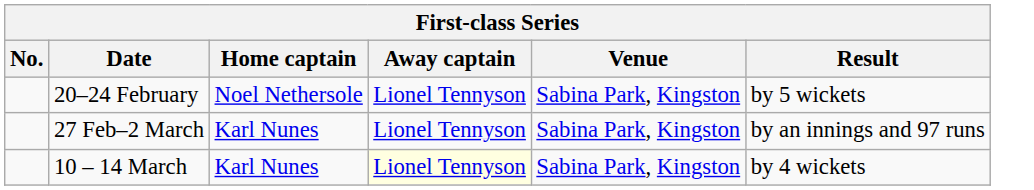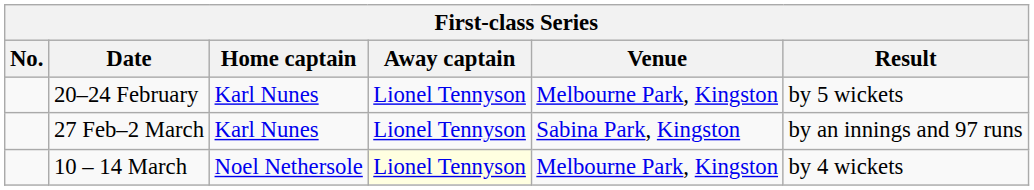 <table class="wikitable">
 <tr>
 <th colspan="9">First-class Series</th>
 </tr>
 <tr>
 <th>No.</th>
 <th>Date</th>
 <th>Home captain</th>
 <th>Away captain</th>
 <th>Venue</th>
 <th>Result</th>
 </tr>
 <tr>
 <td></td>
 <td>20–24 February</td>
-<td><a href='#'>Noel Nethersole</a></td>
+<td><a href='#'>Karl Nunes</a></td>
 <td><a href='#'>Lionel Tennyson</a></td>
-<td><a href='#'>Sabina Park</a>, <a href='#'>Kingston</a></td>
+<td><a href='#'>Melbourne Park</a>, <a href='#'>Kingston</a></td>
 <td> by 5 wickets</td>
 </tr>
 <tr>
 <td></td>
 <td>27 Feb–2 March</td>
 <td><a href='#'>Karl Nunes</a></td>
 <td><a href='#'>Lionel Tennyson</a></td>
 <td><a href='#'>Sabina Park</a>, <a href='#'>Kingston</a></td>
 <td> by an innings and 97 runs</td>
 </tr>
 <tr>
 <td></td>
 <td>10 – 14 March</td>
-<td><a href='#'>Karl Nunes</a></td>
+<td><a href='#'>Noel Nethersole</a></td>
 <td style="background: lightyellow;"><a href='#'>Lionel Tennyson</a></td>
-<td><a href='#'>Sabina Park</a>, <a href='#'>Kingston</a></td>
+<td><a href='#'>Melbourne Park</a>, <a href='#'>Kingston</a></td>
 <td> by 4 wickets</td>
 </tr>
 </table>
